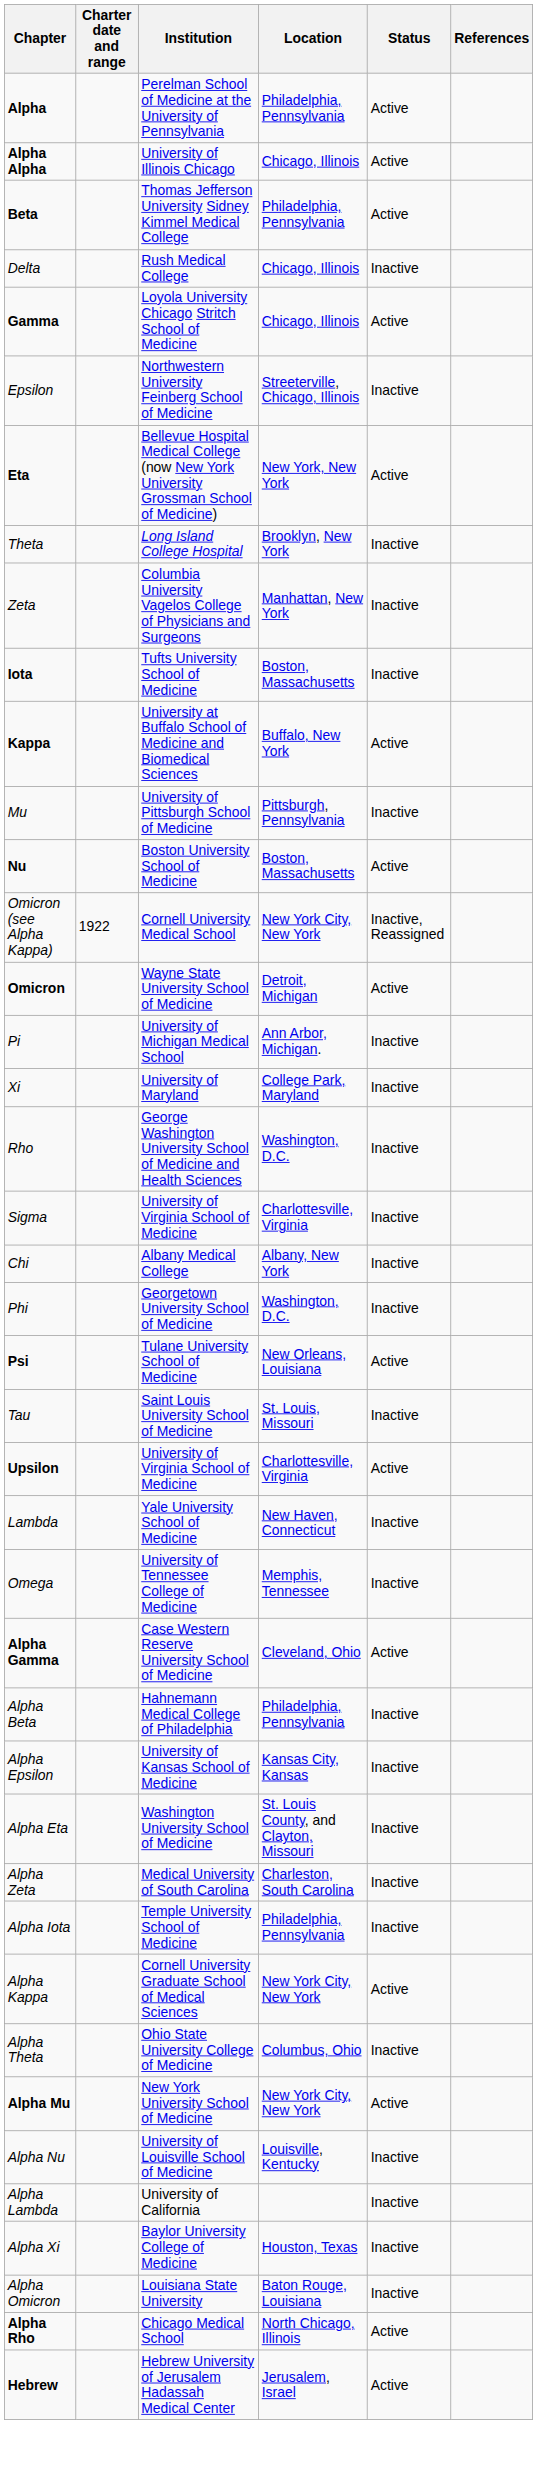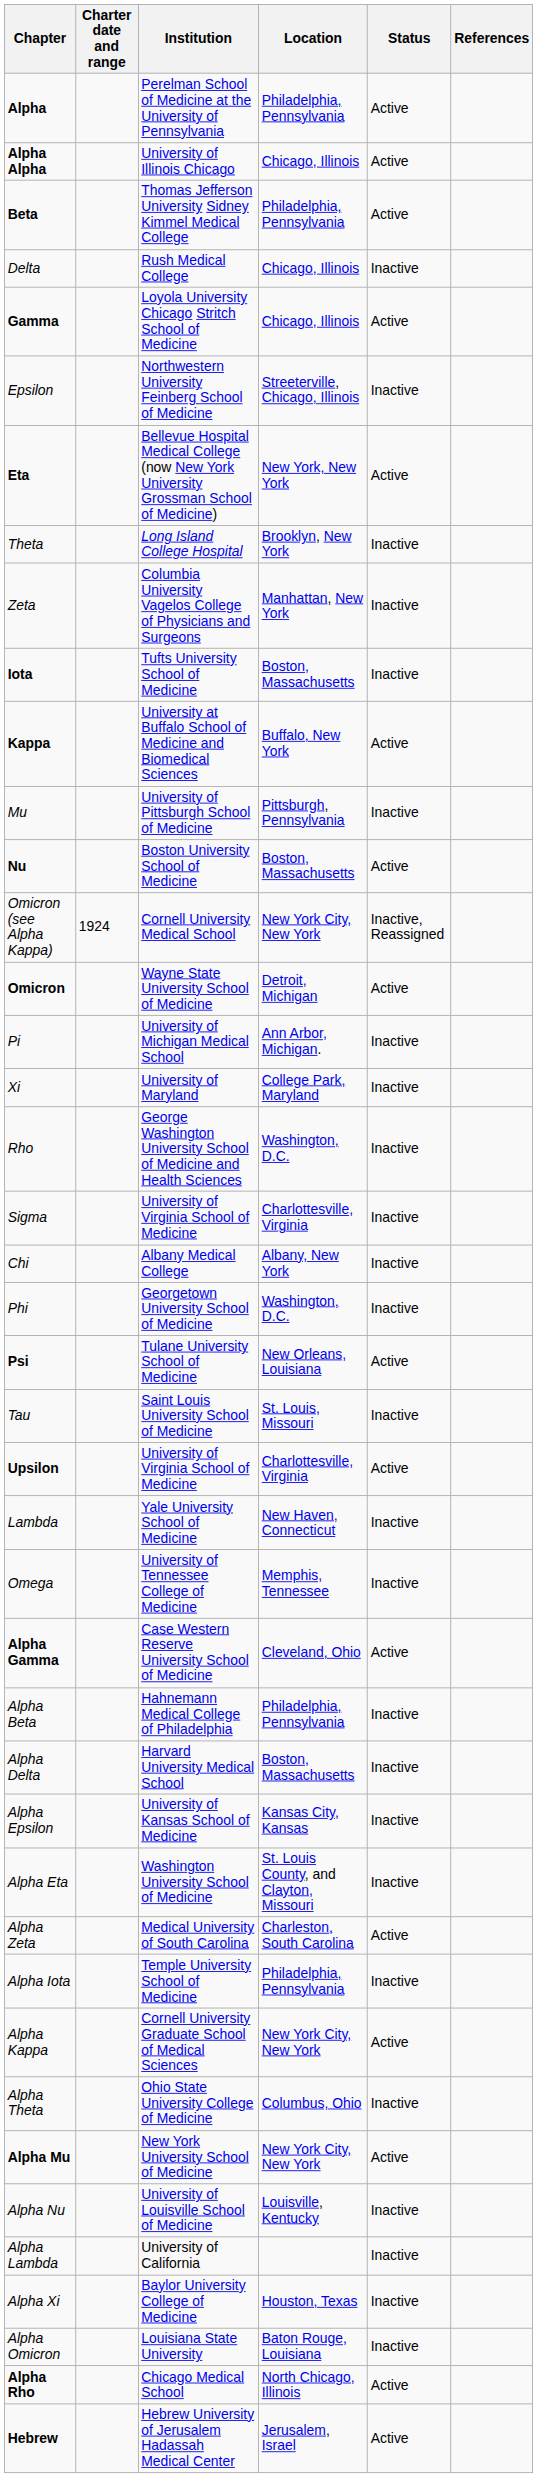 <table class="wikitable sortable">
 <tr>
 <th>Chapter</th>
 <th>Charter date and range</th>
 <th>Institution</th>
 <th>Location</th>
 <th>Status</th>
 <th>References</th>
 </tr>
 <tr>
 <td><strong>Alpha</strong></td>
 <td></td>
 <td><a href='#'>Perelman School of Medicine at the University of Pennsylvania</a></td>
 <td><a href='#'>Philadelphia, Pennsylvania</a></td>
 <td>Active</td>
 <td></td>
 </tr>
 <tr>
 <td><strong>Alpha Alpha</strong></td>
 <td></td>
 <td><a href='#'>University of Illinois Chicago</a></td>
 <td><a href='#'>Chicago, Illinois</a></td>
 <td>Active</td>
 <td></td>
 </tr>
 <tr>
 <td><strong>Beta</strong></td>
 <td></td>
 <td><a href='#'>Thomas Jefferson University</a> <a href='#'>Sidney Kimmel Medical College</a></td>
 <td><a href='#'>Philadelphia, Pennsylvania</a></td>
 <td>Active</td>
 <td></td>
 </tr>
 <tr>
 <td><em>Delta</em></td>
 <td></td>
 <td><a href='#'>Rush Medical College</a></td>
 <td><a href='#'>Chicago, Illinois</a></td>
 <td>Inactive</td>
 <td></td>
 </tr>
 <tr>
 <td><strong>Gamma</strong></td>
 <td></td>
 <td><a href='#'>Loyola University Chicago</a> <a href='#'>Stritch School of Medicine</a></td>
 <td><a href='#'>Chicago, Illinois</a></td>
 <td>Active</td>
 <td></td>
 </tr>
 <tr>
 <td><em>Epsilon</em></td>
 <td></td>
 <td><a href='#'>Northwestern University Feinberg School of Medicine</a></td>
 <td><a href='#'>Streeterville</a>, <a href='#'>Chicago, Illinois</a></td>
 <td>Inactive</td>
 <td></td>
 </tr>
 <tr>
 <td><strong>Eta</strong></td>
 <td></td>
 <td><a href='#'>Bellevue Hospital Medical College</a> (now <a href='#'>New York University Grossman School of Medicine</a>)</td>
 <td><a href='#'>New York, New York</a></td>
 <td>Active</td>
 <td></td>
 </tr>
 <tr>
 <td><em>Theta</em></td>
 <td></td>
 <td><em><a href='#'>Long Island College Hospital</a></em></td>
 <td><a href='#'>Brooklyn</a>, <a href='#'>New York</a></td>
 <td>Inactive</td>
 <td></td>
 </tr>
 <tr>
 <td><em>Zeta</em></td>
 <td></td>
 <td><a href='#'>Columbia University Vagelos College of Physicians and Surgeons</a></td>
 <td><a href='#'>Manhattan</a>, <a href='#'>New York</a></td>
 <td>Inactive</td>
 <td></td>
 </tr>
 <tr>
 <td><strong>Iota</strong></td>
 <td></td>
 <td><a href='#'>Tufts University School of Medicine</a></td>
 <td><a href='#'>Boston, Massachusetts</a></td>
 <td>Inactive</td>
 <td></td>
 </tr>
 <tr>
 <td><strong>Kappa</strong></td>
 <td></td>
 <td><a href='#'>University at Buffalo School of Medicine and Biomedical Sciences</a></td>
 <td><a href='#'>Buffalo, New York</a></td>
 <td>Active</td>
 <td></td>
 </tr>
 <tr>
 <td><em>Mu</em></td>
 <td></td>
 <td><a href='#'>University of Pittsburgh School of Medicine</a></td>
 <td><a href='#'>Pittsburgh</a>, <a href='#'>Pennsylvania</a></td>
 <td>Inactive</td>
 <td></td>
 </tr>
 <tr>
 <td><strong>Nu</strong></td>
 <td></td>
 <td><a href='#'>Boston University School of Medicine</a></td>
 <td><a href='#'>Boston, Massachusetts</a></td>
 <td>Active</td>
 <td></td>
 </tr>
 <tr>
 <td><em>Omicron (see Alpha Kappa)</em></td>
-<td>1922</td>
+<td>1924</td>
 <td><a href='#'>Cornell University Medical School</a></td>
 <td><a href='#'>New York City, New York</a></td>
 <td>Inactive, Reassigned</td>
 <td></td>
 </tr>
 <tr>
 <td><strong>Omicron</strong></td>
 <td></td>
 <td><a href='#'>Wayne State University School of Medicine</a></td>
 <td><a href='#'>Detroit, Michigan</a></td>
 <td>Active</td>
 <td></td>
 </tr>
 <tr>
 <td><em>Pi</em></td>
 <td></td>
 <td><a href='#'>University of Michigan Medical School</a></td>
 <td><a href='#'>Ann Arbor, Michigan</a>.</td>
 <td>Inactive</td>
 <td></td>
 </tr>
 <tr>
 <td><em>Xi</em></td>
 <td></td>
 <td><a href='#'>University of Maryland</a></td>
 <td><a href='#'>College Park, Maryland</a></td>
 <td>Inactive</td>
 <td></td>
 </tr>
 <tr>
 <td><em>Rho</em></td>
 <td></td>
 <td><a href='#'>George Washington University School of Medicine and Health Sciences</a></td>
 <td><a href='#'>Washington, D.C.</a></td>
 <td>Inactive</td>
 <td></td>
 </tr>
 <tr>
 <td><em>Sigma</em></td>
 <td></td>
 <td><a href='#'>University of Virginia School of Medicine</a></td>
 <td><a href='#'>Charlottesville, Virginia</a></td>
 <td>Inactive</td>
 <td></td>
 </tr>
 <tr>
 <td><em>Chi</em></td>
 <td></td>
 <td><a href='#'>Albany Medical College</a></td>
 <td><a href='#'>Albany, New York</a></td>
 <td>Inactive</td>
 <td></td>
 </tr>
 <tr>
 <td><em>Phi</em></td>
 <td></td>
 <td><a href='#'>Georgetown University School of Medicine</a></td>
 <td><a href='#'>Washington, D.C.</a></td>
 <td>Inactive</td>
 <td></td>
 </tr>
 <tr>
 <td><strong>Psi</strong></td>
 <td></td>
 <td><a href='#'>Tulane University School of Medicine</a></td>
 <td><a href='#'>New Orleans, Louisiana</a></td>
 <td>Active</td>
 <td></td>
 </tr>
 <tr>
 <td><em>Tau</em></td>
 <td></td>
 <td><a href='#'>Saint Louis University School of Medicine</a></td>
 <td><a href='#'>St. Louis, Missouri</a></td>
 <td>Inactive</td>
 <td></td>
 </tr>
 <tr>
 <td><strong>Upsilon</strong></td>
 <td></td>
 <td><a href='#'>University of Virginia School of Medicine</a></td>
 <td><a href='#'>Charlottesville, Virginia</a></td>
 <td>Active</td>
 <td></td>
 </tr>
 <tr>
 <td><em>Lambda</em></td>
 <td></td>
 <td><a href='#'>Yale University School of Medicine</a></td>
 <td><a href='#'>New Haven, Connecticut</a></td>
 <td>Inactive</td>
 <td></td>
 </tr>
 <tr>
 <td><em>Omega</em></td>
 <td></td>
 <td><a href='#'>University of Tennessee College of Medicine</a></td>
 <td><a href='#'>Memphis, Tennessee</a></td>
 <td>Inactive</td>
 <td></td>
 </tr>
 <tr>
 <td><strong>Alpha Gamma</strong></td>
 <td></td>
 <td><a href='#'>Case Western Reserve University School of Medicine</a></td>
 <td><a href='#'>Cleveland, Ohio</a></td>
 <td>Active</td>
 <td></td>
 </tr>
 <tr>
 <td><em>Alpha Beta</em></td>
 <td></td>
 <td><a href='#'>Hahnemann Medical College of Philadelphia</a></td>
 <td><a href='#'>Philadelphia, Pennsylvania</a></td>
 <td>Inactive</td>
 <td></td>
 </tr>
 <tr>
+<td><em>Alpha Delta</em></td>
+<td></td>
+<td><a href='#'>Harvard University Medical School</a></td>
+<td><a href='#'>Boston, Massachusetts</a></td>
+<td>Inactive</td>
+<td></td>
+</tr>
+<tr>
 <td><em>Alpha Epsilon</em></td>
 <td></td>
 <td><a href='#'>University of Kansas School of Medicine</a></td>
 <td><a href='#'>Kansas City, Kansas</a></td>
 <td>Inactive</td>
 <td></td>
 </tr>
 <tr>
 <td><em>Alpha Eta</em></td>
 <td></td>
 <td><a href='#'>Washington University School of Medicine</a></td>
 <td><a href='#'>St. Louis County</a>, and <a href='#'>Clayton, Missouri</a></td>
 <td>Inactive</td>
 <td></td>
 </tr>
 <tr>
 <td><em>Alpha Zeta</em></td>
 <td></td>
 <td><a href='#'>Medical University of South Carolina</a></td>
 <td><a href='#'>Charleston, South Carolina</a></td>
-<td>Inactive</td>
+<td>Active</td>
 <td></td>
 </tr>
 <tr>
 <td><em>Alpha Iota</em></td>
 <td></td>
 <td><a href='#'>Temple University School of Medicine</a></td>
 <td><a href='#'>Philadelphia, Pennsylvania</a></td>
 <td>Inactive</td>
 <td></td>
 </tr>
 <tr>
 <td><em>Alpha Kappa</em></td>
 <td></td>
 <td><a href='#'>Cornell University Graduate School of Medical Sciences</a></td>
 <td><a href='#'>New York City, New York</a></td>
 <td>Active</td>
 <td></td>
 </tr>
 <tr>
 <td><em>Alpha Theta</em></td>
 <td></td>
 <td><a href='#'>Ohio State University College of Medicine</a></td>
 <td><a href='#'>Columbus, Ohio</a></td>
 <td>Inactive</td>
 <td></td>
 </tr>
 <tr>
 <td><strong>Alpha Mu</strong></td>
 <td></td>
 <td><a href='#'>New York University School of Medicine</a></td>
 <td><a href='#'>New York City, New York</a></td>
 <td>Active</td>
 <td></td>
 </tr>
 <tr>
 <td><em>Alpha Nu</em></td>
 <td></td>
 <td><a href='#'>University of Louisville School of Medicine</a></td>
 <td><a href='#'>Louisville</a>, <a href='#'>Kentucky</a></td>
 <td>Inactive</td>
 <td></td>
 </tr>
 <tr>
 <td><em>Alpha Lambda</em></td>
 <td></td>
 <td>University of California</td>
 <td></td>
 <td>Inactive</td>
 <td></td>
 </tr>
 <tr>
 <td><em>Alpha Xi</em></td>
 <td></td>
 <td><a href='#'>Baylor University College of Medicine</a></td>
 <td><a href='#'>Houston, Texas</a></td>
 <td>Inactive</td>
 <td></td>
 </tr>
 <tr>
 <td><em>Alpha Omicron</em></td>
 <td></td>
 <td><a href='#'>Louisiana State University</a></td>
 <td><a href='#'>Baton Rouge, Louisiana</a></td>
 <td>Inactive</td>
 <td></td>
 </tr>
 <tr>
 <td><strong>Alpha Rho</strong></td>
 <td></td>
 <td><a href='#'>Chicago Medical School</a></td>
 <td><a href='#'>North Chicago, Illinois</a></td>
 <td>Active</td>
 <td></td>
 </tr>
 <tr>
 <td><strong>Hebrew</strong></td>
 <td></td>
 <td><a href='#'>Hebrew University of Jerusalem</a> <a href='#'>Hadassah Medical Center</a></td>
 <td><a href='#'>Jerusalem</a>, <a href='#'>Israel</a></td>
 <td>Active</td>
 <td></td>
 </tr>
 </table>
